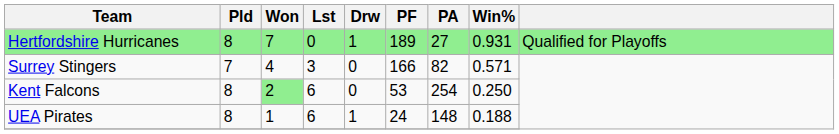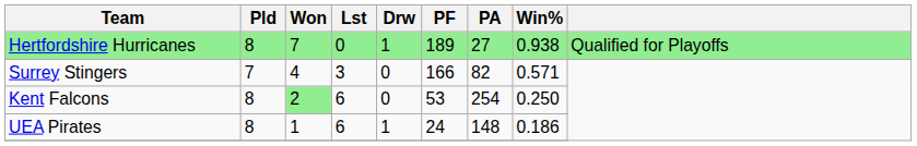 <table class="wikitable">
 <tr>
 <th width=26%>Team</th>
 <th width=5%>Pld</th>
 <th width=5%>Won</th>
 <th width=5%>Lst</th>
 <th width=5%>Drw</th>
 <th width=5%>PF</th>
 <th width=5%>PA</th>
 <th width=6%>Win%</th>
 <th width=38%></th>
 </tr>
 <tr style="background:lightgreen">
 <td><a href='#'>Hertfordshire</a> Hurricanes</td>
 <td>8</td>
 <td>7</td>
 <td>0</td>
 <td>1</td>
 <td>189</td>
 <td>27</td>
-<td>0.931</td>
+<td>0.938</td>
 <td>Qualified for Playoffs</td>
 </tr>
 <tr>
 <td><a href='#'>Surrey</a> Stingers</td>
 <td>7</td>
 <td>4</td>
 <td>3</td>
 <td>0</td>
 <td>166</td>
 <td>82</td>
 <td>0.571</td>
 </tr>
 <tr>
 <td><a href='#'>Kent</a> Falcons</td>
 <td>8</td>
 <td style="background: lightgreen;">2</td>
 <td>6</td>
 <td>0</td>
 <td>53</td>
 <td>254</td>
 <td>0.250</td>
 </tr>
 <tr>
 <td><a href='#'>UEA</a> Pirates</td>
 <td>8</td>
 <td>1</td>
 <td>6</td>
 <td>1</td>
 <td>24</td>
 <td>148</td>
-<td>0.188</td>
+<td>0.186</td>
 </tr>
 <tr>
 </tr>
 </table>
